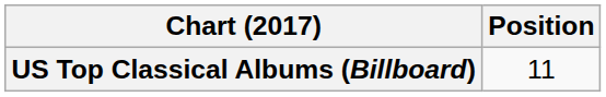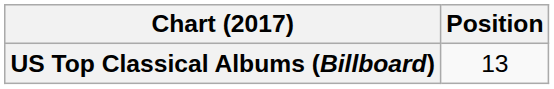 <table class="wikitable plainrowheaders" style="text-align:center">
 <tr>
 <th scope="col">Chart (2017)</th>
 <th scope="col">Position</th>
 </tr>
 <tr>
 <th scope="row">US Top Classical Albums (<em>Billboard</em>)</th>
-<td>11</td>
+<td>13</td>
 </tr>
 </table>
